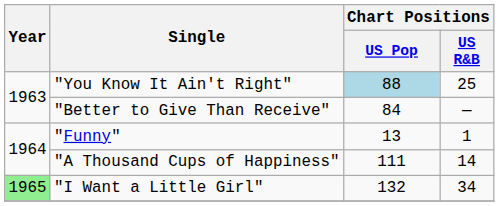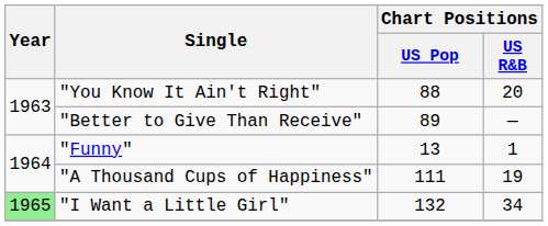 <table class="wikitable" style="text-align:center;">
 <tr>
 <th scope="col" rowspan="2">Year</th>
 <th scope="col" rowspan="2">Single</th>
 <th scope="col" colspan="2">Chart Positions</th>
 </tr>
 <tr style="font-size:small;">
 <th scope="col"><a href='#'>US Pop</a></th>
 <th scope="col"><a href='#'>US<br>R&B</a></th>
 </tr>
 <tr>
 <td rowspan="2">1963</td>
 <td scope="row" align="left">"You Know It Ain't Right"</td>
-<td style="background: lightblue;">88</td>
-<td>25</td>
+<td>88</td>
+<td>20</td>
 </tr>
 <tr>
 <td scope="row" align="left">"Better to Give Than Receive"</td>
-<td>84</td>
+<td>89</td>
 <td>—</td>
 </tr>
 <tr>
 <td rowspan="2">1964</td>
 <td scope="row" align="left">"<a href='#'>Funny</a>"</td>
 <td>13</td>
 <td>1</td>
 </tr>
 <tr>
 <td scope="row" align="left">"A Thousand Cups of Happiness"</td>
 <td>111</td>
-<td>14</td>
+<td>19</td>
 </tr>
 <tr>
 <td scope="row" style="background: lightgreen;">1965</td>
 <td align="left">"I Want a Little Girl"</td>
 <td>132</td>
 <td>34</td>
 </tr>
 <tr>
 </tr>
 </table>
